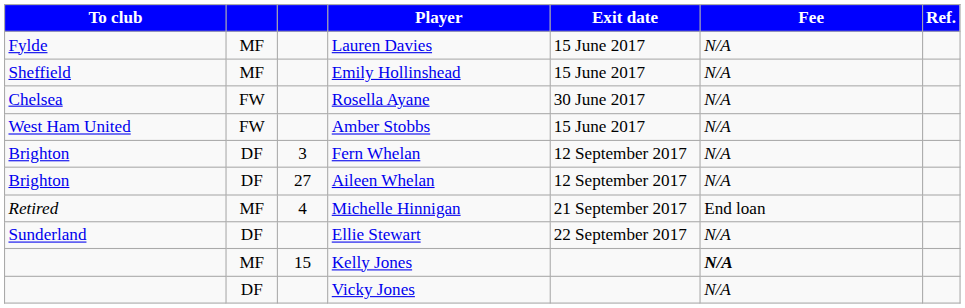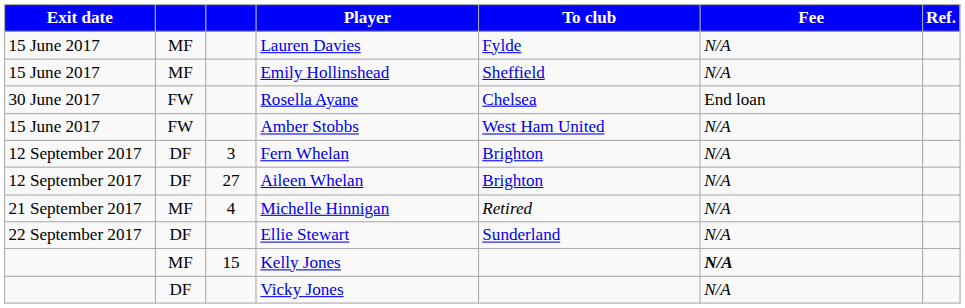 <table class="wikitable sortable">
 <tr>
-<th style="background:#00f; color:white;width:150pt">To club</th>
+<th style="background:#00f; color:white;width:100pt">Exit date</th>
 <th style="background:#00f; color:white;width:30pt"></th>
 <th style="background:#00f; color:white;width:30pt"></th>
 <th style="background:#00f; color:white;width:150pt">Player</th>
-<th style="background:#00f; color:white;width:100pt">Exit date</th>
+<th style="background:#00f; color:white;width:150pt">To club</th>
 <th style="background:#00f; color:white;width:150pt">Fee</th>
 <th style="background:#00f; color:white;width:30p">Ref.</th>
 </tr>
 <tr>
-<td style="text-align:left;"> <a href='#'>Fylde</a></td>
+<td>15 June 2017</td>
 <td style="text-align:center;">MF</td>
 <td style="text-align:center;"></td>
 <td style="text-align:left;"> <a href='#'>Lauren Davies</a></td>
-<td>15 June 2017</td>
+<td style="text-align:left;"> <a href='#'>Fylde</a></td>
 <td><em>N/A</em></td>
 <td></td>
 </tr>
 <tr>
-<td style="text-align:left;"> <a href='#'>Sheffield</a></td>
+<td>15 June 2017</td>
 <td style="text-align:center;">MF</td>
 <td style="text-align:center;"></td>
 <td style="text-align:left;"> <a href='#'>Emily Hollinshead</a></td>
-<td>15 June 2017</td>
+<td style="text-align:left;"> <a href='#'>Sheffield</a></td>
 <td><em>N/A</em></td>
 <td></td>
 </tr>
 <tr>
-<td style="text-align:left;"> <a href='#'>Chelsea</a></td>
+<td>30 June 2017</td>
 <td style="text-align:center;">FW</td>
 <td style="text-align:center;"></td>
 <td style="text-align:left;"> <a href='#'>Rosella Ayane</a></td>
-<td>30 June 2017</td>
+<td style="text-align:left;"> <a href='#'>Chelsea</a></td>
+<td>End loan</td>
+<td></td>
+</tr>
+<tr>
+<td>15 June 2017</td>
+<td style="text-align:center;">FW</td>
+<td style="text-align:center;"></td>
+<td style="text-align:left;"> <a href='#'>Amber Stobbs</a></td>
+<td style="text-align:left;"> <a href='#'>West Ham United</a></td>
 <td><em>N/A</em></td>
 <td></td>
 </tr>
 <tr>
-<td style="text-align:left;"> <a href='#'>West Ham United</a></td>
-<td style="text-align:center;">FW</td>
-<td style="text-align:center;"></td>
-<td style="text-align:left;"> <a href='#'>Amber Stobbs</a></td>
-<td>15 June 2017</td>
+<td>12 September 2017</td>
+<td style="text-align:center;">DF</td>
+<td style="text-align:center;">3</td>
+<td style="text-align:left;"> <a href='#'>Fern Whelan</a></td>
+<td style="text-align:left;"> <a href='#'>Brighton</a></td>
 <td><em>N/A</em></td>
 <td></td>
 </tr>
 <tr>
+<td>12 September 2017</td>
+<td style="text-align:center;">DF</td>
+<td style="text-align:center;">27</td>
+<td style="text-align:left;"> <a href='#'>Aileen Whelan</a></td>
 <td style="text-align:left;"> <a href='#'>Brighton</a></td>
-<td style="text-align:center;">DF</td>
-<td style="text-align:center;">3</td>
-<td style="text-align:left;"> <a href='#'>Fern Whelan</a></td>
-<td>12 September 2017</td>
 <td><em>N/A</em></td>
 <td></td>
 </tr>
 <tr>
-<td style="text-align:left;"> <a href='#'>Brighton</a></td>
-<td style="text-align:center;">DF</td>
-<td style="text-align:center;">27</td>
-<td style="text-align:left;"> <a href='#'>Aileen Whelan</a></td>
-<td>12 September 2017</td>
+<td>21 September 2017</td>
+<td style="text-align:center;">MF</td>
+<td style="text-align:center;">4</td>
+<td style="text-align:left;"> <a href='#'>Michelle Hinnigan</a></td>
+<td style="text-align:left;"><em>Retired</em></td>
 <td><em>N/A</em></td>
 <td></td>
 </tr>
 <tr>
-<td style="text-align:left;"><em>Retired</em></td>
-<td style="text-align:center;">MF</td>
-<td style="text-align:center;">4</td>
-<td style="text-align:left;"> <a href='#'>Michelle Hinnigan</a></td>
-<td>21 September 2017</td>
-<td>End loan</td>
-<td></td>
-</tr>
-<tr>
-<td style="text-align:left;"> <a href='#'>Sunderland</a></td>
+<td>22 September 2017</td>
 <td style="text-align:center;">DF</td>
 <td style="text-align:center;"></td>
 <td style="text-align:left;"> <a href='#'>Ellie Stewart</a></td>
-<td>22 September 2017</td>
+<td style="text-align:left;"> <a href='#'>Sunderland</a></td>
 <td><em>N/A</em></td>
 <td></td>
 </tr>
 <tr>
-<td style="text-align:left;"></td>
+<td></td>
 <td style="text-align:center;">MF</td>
 <td style="text-align:center;">15</td>
 <td style="text-align:left;"> <a href='#'>Kelly Jones</a></td>
-<td></td>
+<td style="text-align:left;"></td>
 <td><strong><em>N/A</em></strong></td>
 <td></td>
 </tr>
 <tr>
-<td style="text-align:left;"></td>
+<td></td>
 <td style="text-align:center;">DF</td>
 <td style="text-align:center;"></td>
 <td style="text-align:left;"> <a href='#'>Vicky Jones</a></td>
-<td></td>
+<td style="text-align:left;"></td>
 <td><em>N/A</em></td>
 <td></td>
 </tr>
 </table>
